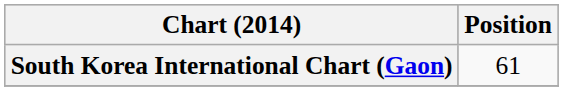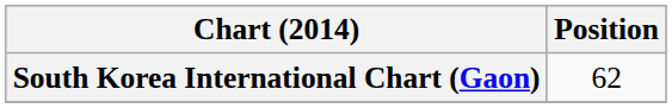 <table class="wikitable sortable plainrowheaders" style="text-align:center;">
 <tr>
 <th scope="col">Chart (2014)</th>
 <th scope="col">Position</th>
 </tr>
 <tr>
 <th scope="row">South Korea International Chart (<a href='#'>Gaon</a>)</th>
-<td style="text-align:center;">61</td>
+<td style="text-align:center;">62</td>
 </tr>
 <tr>
 </tr>
 </table>
